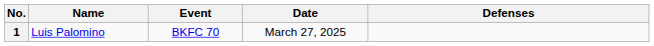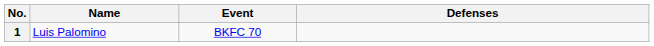 <table class="wikitable" width=100%>
 <tr>
 <th width=1%>No.</th>
 <th width=19%>Name</th>
 <th width=15%>Event</th>
-<th width=20%>Date</th>
 <th width=45%>Defenses</th>
 </tr>
 <tr>
 <th>1</th>
 <td align=left> <a href='#'>Luis Palomino</a> <br></td>
 <td align=center><a href='#'>BKFC 70</a><br></td>
-<td align=center>March 27, 2025</td>
 <td></td>
 </tr>
 </table>
